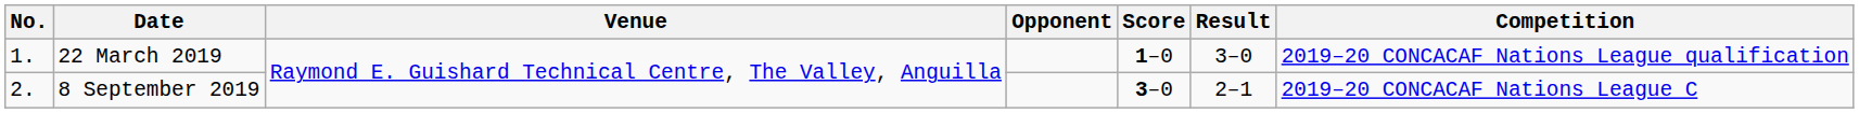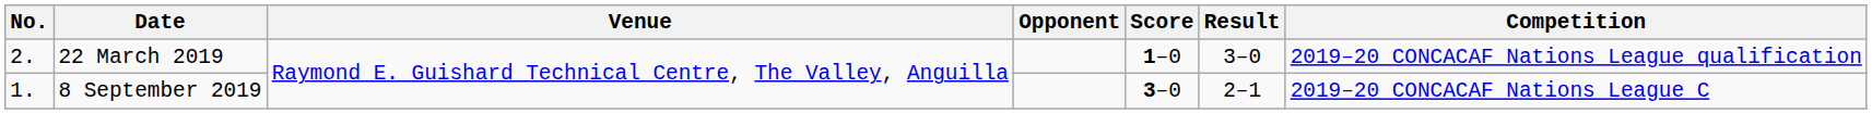 <table class="wikitable" style="font-size:100%;">
 <tr>
 <th>No.</th>
 <th>Date</th>
 <th>Venue</th>
 <th>Opponent</th>
 <th>Score</th>
 <th>Result</th>
 <th>Competition</th>
 </tr>
 <tr>
-<td>1.</td>
+<td>2.</td>
 <td>22 March 2019</td>
 <td rowspan=2><a href='#'>Raymond E. Guishard Technical Centre</a>, <a href='#'>The Valley</a>, <a href='#'>Anguilla</a></td>
 <td></td>
 <td align=center><strong>1</strong>–0</td>
 <td align=center>3–0</td>
 <td><a href='#'>2019–20 CONCACAF Nations League qualification</a></td>
 </tr>
 <tr>
-<td>2.</td>
+<td>1.</td>
 <td>8 September 2019</td>
 <td></td>
 <td align=center><strong>3</strong>–0</td>
 <td align=center>2–1</td>
 <td><a href='#'>2019–20 CONCACAF Nations League C</a></td>
 </tr>
 </table>
